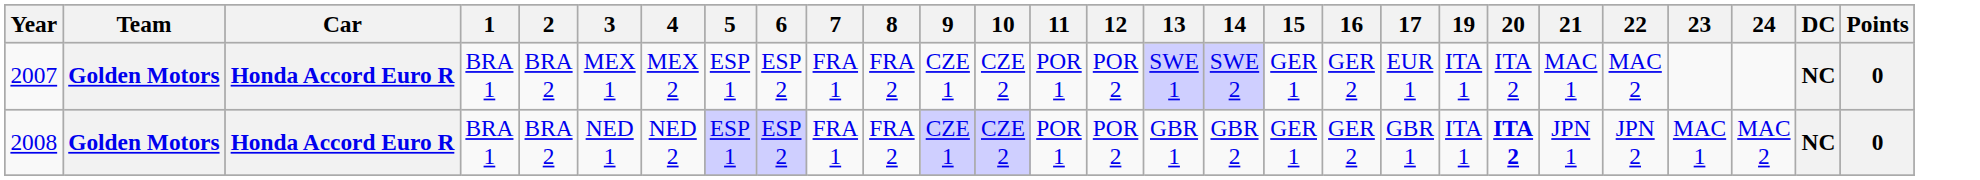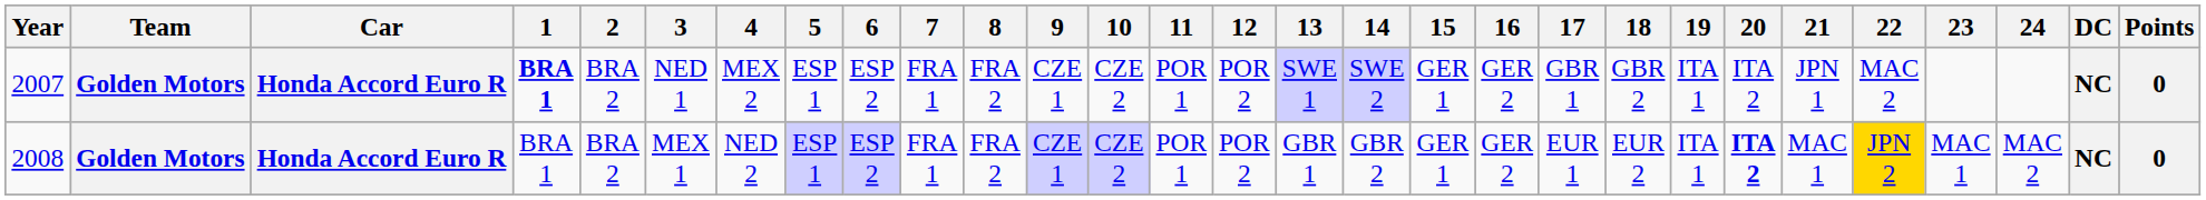 <table class="wikitable" style="text-align:center; font-size:85%">
 <tr>
 <th>Year</th>
 <th>Team</th>
 <th>Car</th>
 <th>1</th>
 <th>2</th>
 <th>3</th>
 <th>4</th>
 <th>5</th>
 <th>6</th>
 <th>7</th>
 <th>8</th>
 <th>9</th>
 <th>10</th>
 <th>11</th>
 <th>12</th>
 <th>13</th>
 <th>14</th>
 <th>15</th>
 <th>16</th>
 <th>17</th>
+<th>18</th>
 <th>19</th>
 <th>20</th>
 <th>21</th>
 <th>22</th>
 <th>23</th>
 <th>24</th>
 <th>DC</th>
 <th>Points</th>
 </tr>
 <tr>
 <td><a href='#'>2007</a></td>
 <th><a href='#'>Golden Motors</a></th>
 <th><a href='#'>Honda Accord Euro R</a></th>
-<td><a href='#'>BRA<br>1</a></td>
+<td><strong><a href='#'>BRA<br>1</a></strong></td>
 <td><a href='#'>BRA<br>2</a></td>
-<td><a href='#'>MEX<br>1</a></td>
+<td><a href='#'>NED<br>1</a></td>
 <td><a href='#'>MEX<br>2</a></td>
 <td><a href='#'>ESP<br>1</a></td>
 <td><a href='#'>ESP<br>2</a></td>
 <td><a href='#'>FRA<br>1</a></td>
 <td><a href='#'>FRA<br>2</a></td>
 <td><a href='#'>CZE<br>1</a></td>
 <td><a href='#'>CZE<br>2</a></td>
 <td><a href='#'>POR<br>1</a></td>
 <td><a href='#'>POR<br>2</a></td>
 <td style="background:#cfcfff;"><a href='#'>SWE<br>1</a><br></td>
 <td style="background:#cfcfff;"><a href='#'>SWE<br>2</a><br></td>
 <td><a href='#'>GER<br>1</a></td>
 <td><a href='#'>GER<br>2</a></td>
-<td><a href='#'>EUR<br>1</a></td>
+<td><a href='#'>GBR<br>1</a></td>
+<td><a href='#'>GBR<br>2</a></td>
 <td><a href='#'>ITA<br>1</a></td>
 <td><a href='#'>ITA<br>2</a></td>
-<td><a href='#'>MAC<br>1</a></td>
+<td><a href='#'>JPN<br>1</a></td>
 <td><a href='#'>MAC<br>2</a></td>
 <td></td>
 <td></td>
 <th>NC</th>
 <th>0</th>
 </tr>
 <tr>
 <td><a href='#'>2008</a></td>
 <th><a href='#'>Golden Motors</a></th>
 <th><a href='#'>Honda Accord Euro R</a></th>
 <td><a href='#'>BRA<br>1</a></td>
 <td><a href='#'>BRA<br>2</a></td>
-<td><a href='#'>NED<br>1</a></td>
+<td><a href='#'>MEX<br>1</a></td>
 <td><a href='#'>NED<br>2</a></td>
 <td style="background:#CFCFFF;"><a href='#'>ESP<br>1</a><br></td>
 <td style="background:#CFCFFF;"><a href='#'>ESP<br>2</a><br></td>
 <td><a href='#'>FRA<br>1</a></td>
 <td><a href='#'>FRA<br>2</a></td>
 <td style="background:#CFCFFF;"><a href='#'>CZE<br>1</a><br></td>
 <td style="background:#CFCFFF;"><a href='#'>CZE<br>2</a><br></td>
 <td><a href='#'>POR<br>1</a></td>
 <td><a href='#'>POR<br>2</a></td>
 <td><a href='#'>GBR<br>1</a></td>
 <td><a href='#'>GBR<br>2</a></td>
 <td><a href='#'>GER<br>1</a></td>
 <td><a href='#'>GER<br>2</a></td>
-<td><a href='#'>GBR<br>1</a></td>
+<td><a href='#'>EUR<br>1</a></td>
+<td><a href='#'>EUR<br>2</a></td>
 <td><a href='#'>ITA<br>1</a></td>
 <td><strong><a href='#'>ITA<br>2</a></strong></td>
-<td><a href='#'>JPN<br>1</a></td>
-<td><a href='#'>JPN<br>2</a></td>
+<td><a href='#'>MAC<br>1</a></td>
+<td style="background: gold;"><a href='#'>JPN<br>2</a></td>
 <td><a href='#'>MAC<br>1</a></td>
 <td><a href='#'>MAC<br>2</a></td>
 <th>NC</th>
 <th>0</th>
 </tr>
 </table>
